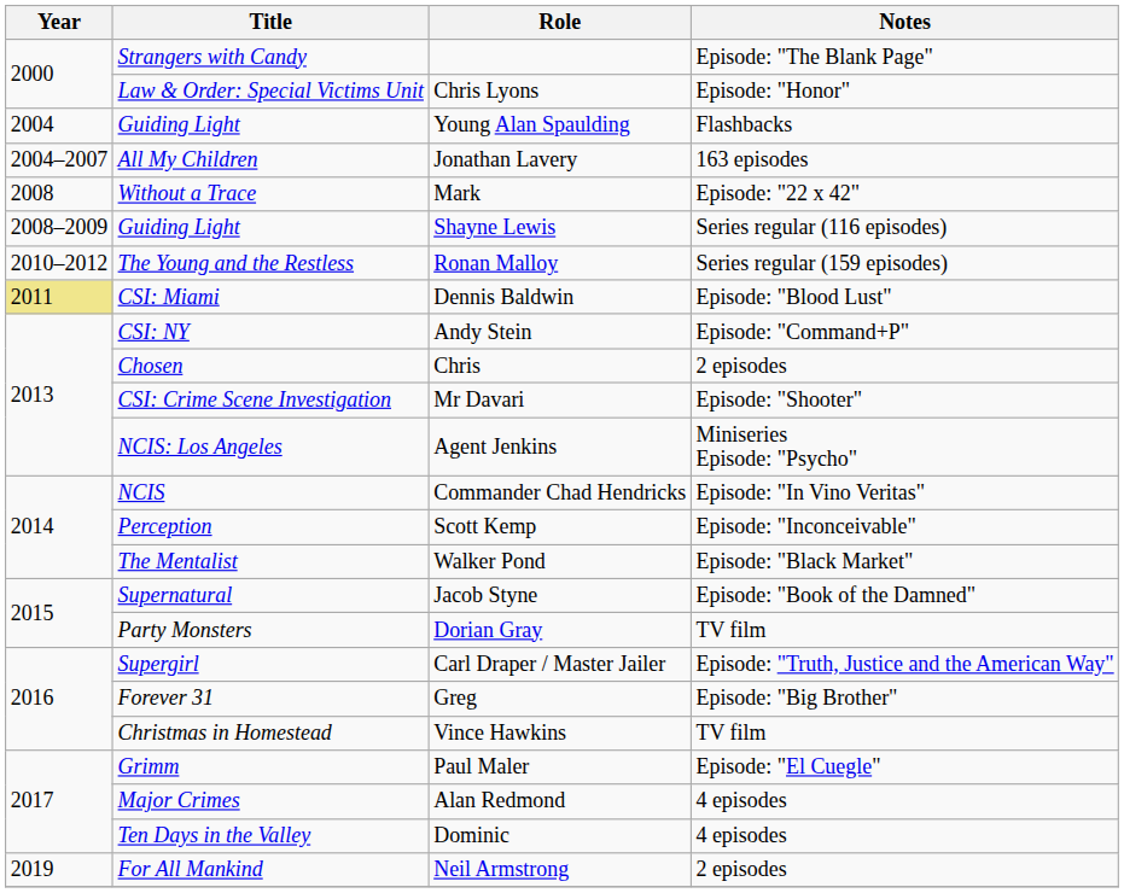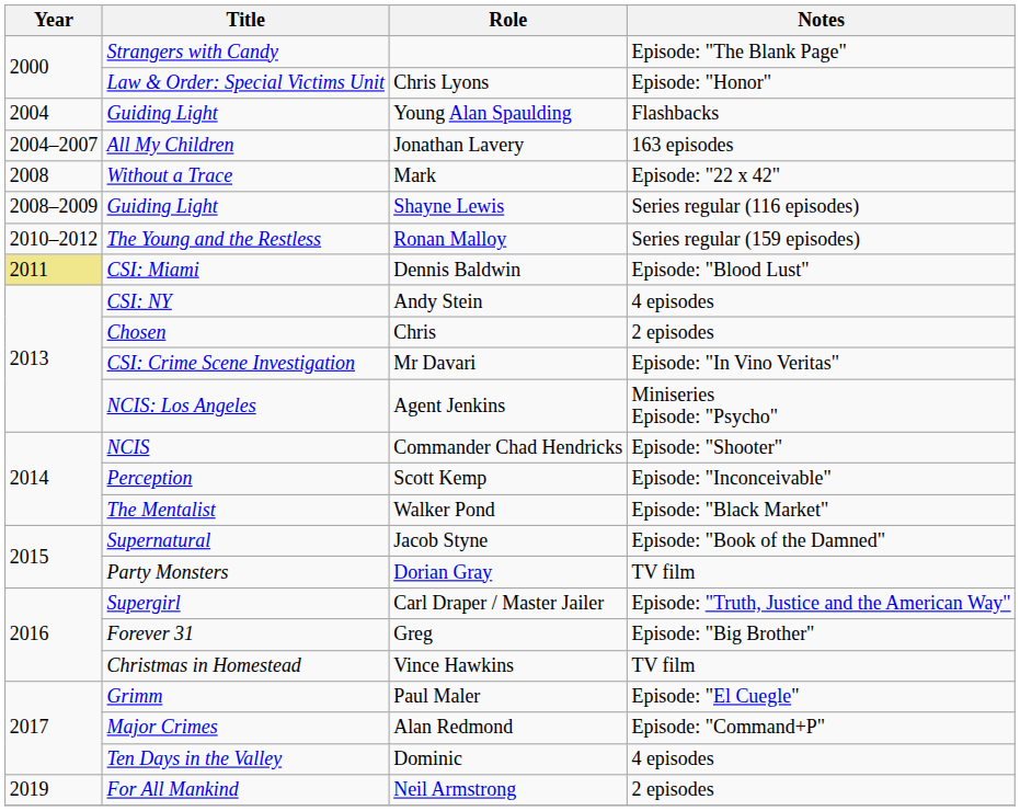 <table class = "wikitable unsortable">
 <tr>
 <th>Year</th>
 <th>Title</th>
 <th>Role</th>
 <th>Notes</th>
 </tr>
 <tr>
 <td rowspan="2">2000</td>
 <td><em><a href='#'>Strangers with Candy</a></em></td>
 <td></td>
 <td>Episode: "The Blank Page"</td>
 </tr>
 <tr>
 <td><em><a href='#'>Law & Order: Special Victims Unit</a></em></td>
 <td>Chris Lyons</td>
 <td>Episode: "Honor"</td>
 </tr>
 <tr>
 <td>2004</td>
 <td><em><a href='#'>Guiding Light</a></em></td>
 <td>Young <a href='#'>Alan Spaulding</a></td>
 <td>Flashbacks</td>
 </tr>
 <tr>
 <td>2004–2007</td>
 <td><em><a href='#'>All My Children</a></em></td>
 <td>Jonathan Lavery</td>
 <td>163 episodes</td>
 </tr>
 <tr>
 <td>2008</td>
 <td><em><a href='#'>Without a Trace</a></em></td>
 <td>Mark</td>
 <td>Episode: "22 x 42"</td>
 </tr>
 <tr>
 <td>2008–2009</td>
 <td><em><a href='#'>Guiding Light</a></em></td>
 <td><a href='#'>Shayne Lewis</a></td>
 <td>Series regular (116 episodes)</td>
 </tr>
 <tr>
 <td>2010–2012</td>
 <td><em><a href='#'>The Young and the Restless</a></em></td>
 <td><a href='#'>Ronan Malloy</a></td>
 <td>Series regular (159 episodes)</td>
 </tr>
 <tr>
 <td style="background: khaki;">2011</td>
 <td><em><a href='#'>CSI: Miami</a></em></td>
 <td>Dennis Baldwin</td>
 <td>Episode: "Blood Lust"</td>
 </tr>
 <tr>
 <td rowspan="4">2013</td>
 <td><em><a href='#'>CSI: NY</a></em></td>
 <td>Andy Stein</td>
-<td>Episode: "Command+P"</td>
+<td>4 episodes</td>
 </tr>
 <tr>
 <td><em><a href='#'>Chosen</a></em></td>
 <td>Chris</td>
 <td>2 episodes</td>
 </tr>
 <tr>
 <td><em><a href='#'>CSI: Crime Scene Investigation</a></em></td>
 <td>Mr Davari</td>
-<td>Episode: "Shooter"</td>
+<td>Episode: "In Vino Veritas"</td>
 </tr>
 <tr>
 <td><em><a href='#'>NCIS: Los Angeles</a></em></td>
 <td>Agent Jenkins</td>
 <td>Miniseries<br>Episode: "Psycho"</td>
 </tr>
 <tr>
 <td rowspan="3">2014</td>
 <td><em><a href='#'>NCIS</a></em></td>
 <td>Commander Chad Hendricks</td>
-<td>Episode: "In Vino Veritas"</td>
+<td>Episode: "Shooter"</td>
 </tr>
 <tr>
 <td><em><a href='#'>Perception</a></em></td>
 <td>Scott Kemp</td>
 <td>Episode: "Inconceivable"</td>
 </tr>
 <tr>
 <td><em><a href='#'>The Mentalist</a></em></td>
 <td>Walker Pond</td>
 <td>Episode: "Black Market"</td>
 </tr>
 <tr>
 <td rowspan="2">2015</td>
 <td><em><a href='#'>Supernatural</a></em></td>
 <td>Jacob Styne</td>
 <td>Episode: "Book of the Damned"</td>
 </tr>
 <tr>
 <td><em>Party Monsters</em></td>
 <td><a href='#'>Dorian Gray</a></td>
 <td>TV film</td>
 </tr>
 <tr>
 <td rowspan="3">2016</td>
 <td><em><a href='#'>Supergirl</a></em></td>
 <td>Carl Draper / Master Jailer</td>
 <td>Episode: <a href='#'>"Truth, Justice and the American Way"</a></td>
 </tr>
 <tr>
 <td><em>Forever 31</em></td>
 <td>Greg</td>
 <td>Episode: "Big Brother"</td>
 </tr>
 <tr>
 <td><em>Christmas in Homestead</em></td>
 <td>Vince Hawkins</td>
 <td>TV film</td>
 </tr>
 <tr>
 <td rowspan="3">2017</td>
 <td><em><a href='#'>Grimm</a></em></td>
 <td>Paul Maler</td>
 <td>Episode: "<a href='#'>El Cuegle</a>"</td>
 </tr>
 <tr>
 <td><em><a href='#'>Major Crimes</a></em></td>
 <td>Alan Redmond</td>
-<td>4 episodes</td>
+<td>Episode: "Command+P"</td>
 </tr>
 <tr>
 <td><em><a href='#'>Ten Days in the Valley</a></em></td>
 <td>Dominic</td>
 <td>4 episodes</td>
 </tr>
 <tr>
 <td>2019</td>
 <td><em><a href='#'>For All Mankind</a></em></td>
 <td><a href='#'>Neil Armstrong</a></td>
 <td>2 episodes</td>
 </tr>
 <tr>
 </tr>
 </table>
